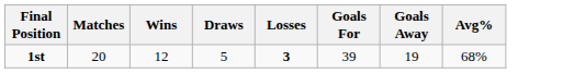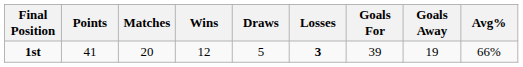 <table class="wikitable" style="font-size: 95%; text-align: center;">
 <tr>
 <th width=60>Final Position</th>
+<th width=60>Points</th>
 <th width=60>Matches</th>
 <th width=60>Wins</th>
 <th width=60>Draws</th>
 <th width=60>Losses</th>
 <th width=60>Goals For</th>
 <th width=60>Goals Away</th>
 <th width=60>Avg%</th>
 </tr>
 <tr>
 <td><strong>1st</strong></td>
+<td>41</td>
 <td>20</td>
 <td>12</td>
 <td>5</td>
 <td><strong>3</strong></td>
 <td>39</td>
 <td>19</td>
-<td>68%</td>
+<td>66%</td>
 </tr>
 </table>
